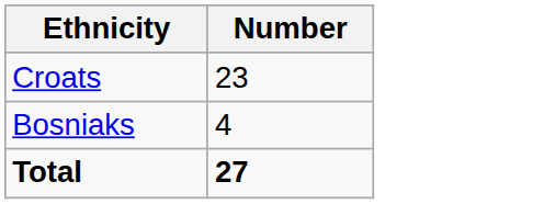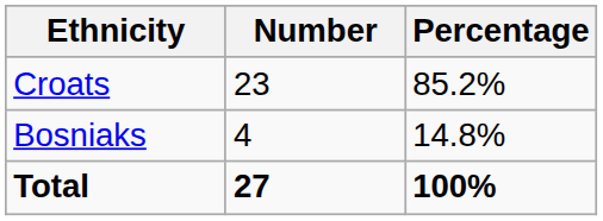 <table class="wikitable">
 <tr>
 <th width="100px">Ethnicity</th>
 <th width="80px">Number</th>
+<th width="80px">Percentage</th>
 </tr>
 <tr>
 <td><a href='#'>Croats</a></td>
 <td>23</td>
+<td>85.2%</td>
 </tr>
 <tr>
 <td><a href='#'>Bosniaks</a></td>
 <td>4</td>
+<td>14.8%</td>
 </tr>
 <tr>
 <td><strong>Total</strong></td>
 <td><strong>27</strong></td>
+<td><strong>100%</strong></td>
 </tr>
 </table>
